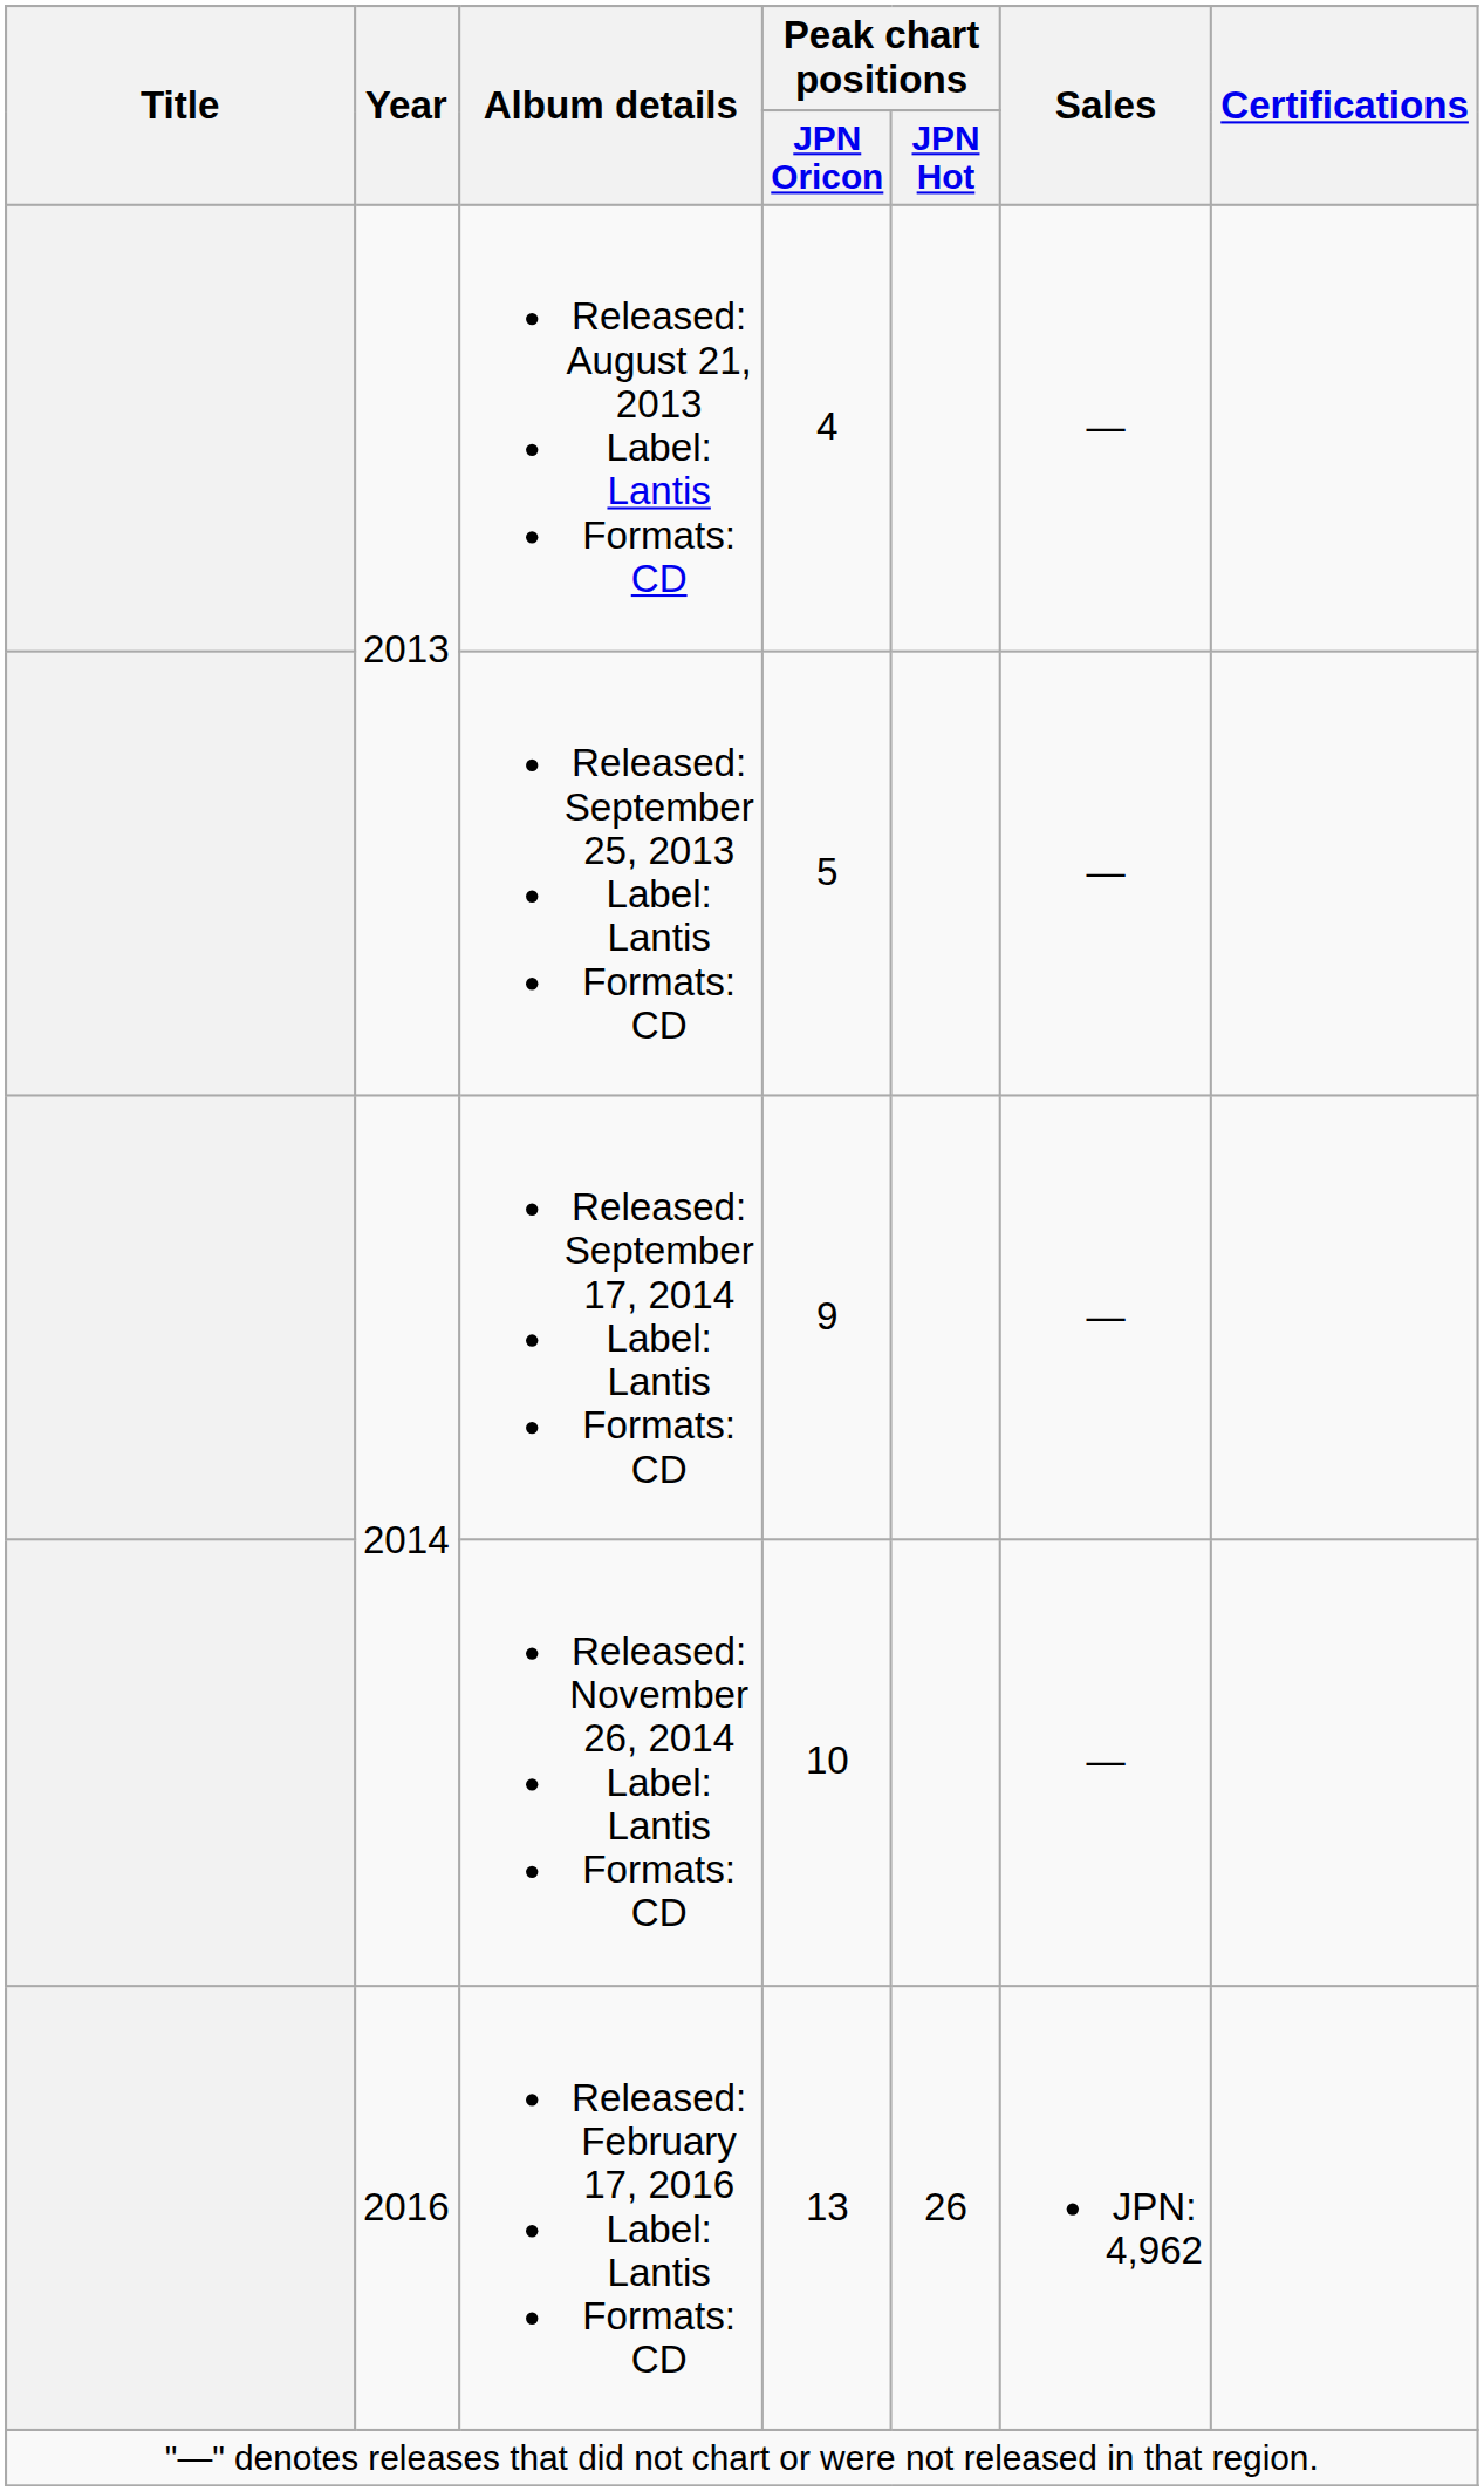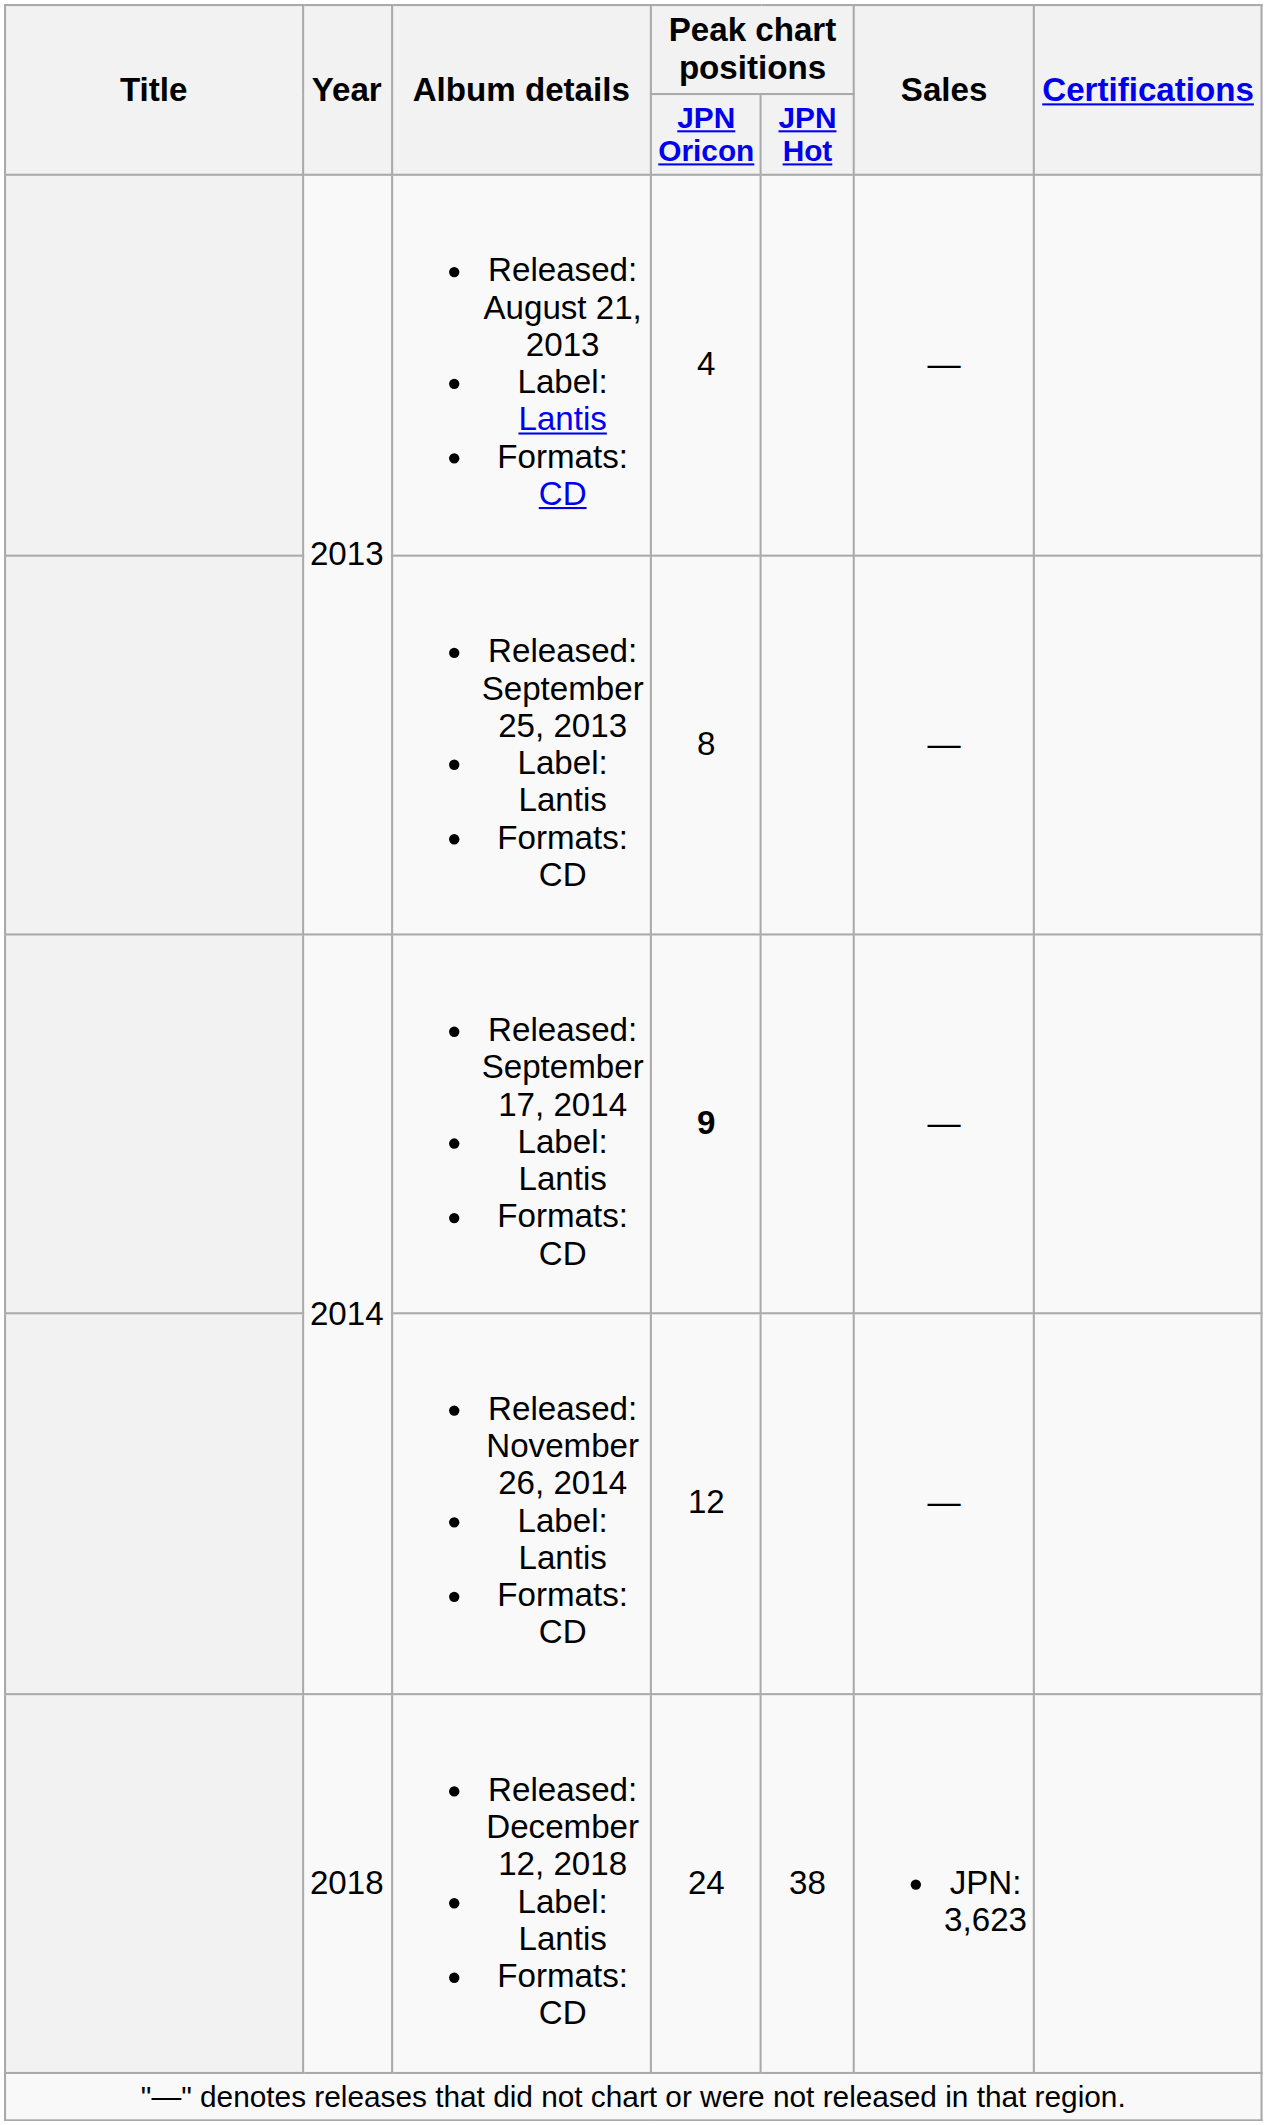 <table class="wikitable plainrowheaders" style="text-align:center;">
 <tr>
 <th scope="col" rowspan="2" style="width:12em;">Title</th>
 <th scope="col" rowspan="2">Year</th>
 <th scope="col" rowspan="2">Album details</th>
 <th scope="col" colspan="2">Peak chart positions</th>
 <th scope="col" rowspan="2">Sales<br></th>
 <th scope="col" rowspan="2"><a href='#'>Certifications</a></th>
 </tr>
 <tr>
 <th scope="col" style="width:3em;font-size:90%;"><a href='#'>JPN<br>Oricon</a><br></th>
 <th scope="col" style="width:3em;font-size:90%;"><a href='#'>JPN<br>Hot</a><br></th>
 </tr>
 <tr>
 <th scope="row"> </th>
 <td rowspan="2">2013</td>
 <td><br><ul><li>Released: August 21, 2013</li><li>Label: <a href='#'>Lantis</a></li><li>Formats: <a href='#'>CD</a></li></ul></td>
 <td>4</td>
 <td></td>
 <td>—</td>
 <td></td>
 </tr>
 <tr>
 <th scope="row"> </th>
 <td><br><ul><li>Released: September 25, 2013</li><li>Label: Lantis</li><li>Formats: CD</li></ul></td>
-<td>5</td>
+<td>8</td>
 <td></td>
 <td>—</td>
 <td></td>
 </tr>
 <tr>
 <th scope="row"> </th>
 <td rowspan="2">2014</td>
 <td><br><ul><li>Released: September 17, 2014</li><li>Label: Lantis</li><li>Formats: CD</li></ul></td>
-<td>9</td>
+<td><strong>9</strong></td>
 <td></td>
 <td>—</td>
 <td></td>
 </tr>
 <tr>
 <th scope="row"> </th>
 <td><br><ul><li>Released: November 26, 2014</li><li>Label: Lantis</li><li>Formats: CD</li></ul></td>
-<td>10</td>
+<td>12</td>
 <td></td>
 <td>—</td>
 <td></td>
 </tr>
 <tr>
-<th scope="row"> </th>
-<td>2016</td>
-<td><br><ul><li>Released: February 17, 2016</li><li>Label: Lantis</li><li>Formats: CD</li></ul></td>
-<td>13</td>
-<td>26</td>
-<td><br><ul><li>JPN: 4,962</li></ul></td>
+<th scope="row"></th>
+<td>2018</td>
+<td><br><ul><li>Released: December 12, 2018</li><li>Label: Lantis</li><li>Formats: CD</li></ul></td>
+<td>24</td>
+<td>38</td>
+<td><br><ul><li>JPN: 3,623</li></ul></td>
 <td></td>
 </tr>
 <tr>
 <td colspan="7" style="font-size:90%;">"—" denotes releases that did not chart or were not released in that region.</td>
 </tr>
 <tr>
 </tr>
 </table>
